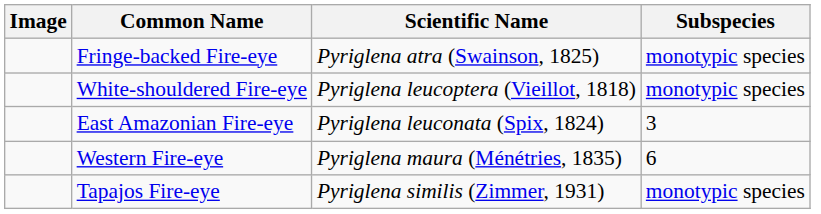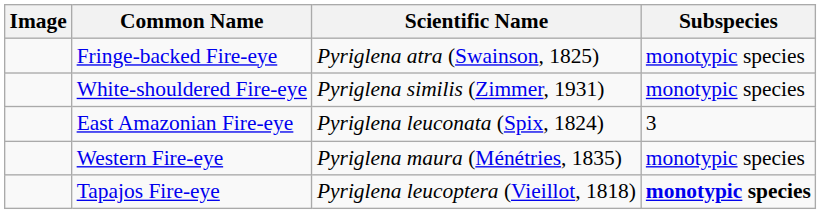 <table class="wikitable">
 <tr>
 <th>Image</th>
 <th>Common Name</th>
 <th>Scientific Name</th>
 <th>Subspecies</th>
 </tr>
 <tr>
 <td></td>
 <td><a href='#'>Fringe-backed Fire-eye</a></td>
 <td><em>Pyriglena atra</em> (<a href='#'>Swainson</a>, 1825)</td>
 <td><a href='#'>monotypic</a> species</td>
 </tr>
 <tr>
 <td></td>
 <td><a href='#'>White-shouldered Fire-eye</a></td>
-<td><em>Pyriglena leucoptera</em> (<a href='#'>Vieillot</a>, 1818)</td>
+<td><em>Pyriglena similis</em> (<a href='#'>Zimmer</a>, 1931)</td>
 <td><a href='#'>monotypic</a> species</td>
 </tr>
 <tr>
 <td></td>
 <td><a href='#'>East Amazonian Fire-eye</a></td>
 <td><em>Pyriglena leuconata</em> (<a href='#'>Spix</a>, 1824)</td>
 <td>3</td>
 </tr>
 <tr>
 <td></td>
 <td><a href='#'>Western Fire-eye</a></td>
 <td><em>Pyriglena maura</em> (<a href='#'>Ménétries</a>, 1835)</td>
-<td>6</td>
+<td><a href='#'>monotypic</a> species</td>
 </tr>
 <tr>
 <td></td>
 <td><a href='#'>Tapajos Fire-eye</a></td>
-<td><em>Pyriglena similis</em> (<a href='#'>Zimmer</a>, 1931)</td>
-<td><a href='#'>monotypic</a> species</td>
+<td><em>Pyriglena leucoptera</em> (<a href='#'>Vieillot</a>, 1818)</td>
+<td><strong><a href='#'>monotypic</a> species</strong></td>
 </tr>
 </table>
